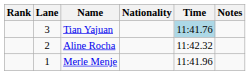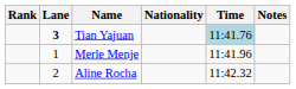 <table class="wikitable sortable" style="text-align:center">
 <tr>
 <th>Rank</th>
 <th>Lane</th>
 <th>Name</th>
 <th>Nationality</th>
 <th>Time</th>
 <th>Notes</th>
 </tr>
 <tr>
 <td></td>
-<td>3</td>
+<td><strong>3</strong></td>
 <td align=left><a href='#'>Tian Yajuan</a></td>
 <td align=left></td>
 <td style="background: lightblue;">11:41.76</td>
+<td></td>
+</tr>
+<tr>
+<td></td>
+<td>1</td>
+<td align=left><a href='#'>Merle Menje</a></td>
+<td align=left></td>
+<td>11:41.96</td>
 <td></td>
 </tr>
 <tr>
 <td></td>
 <td>2</td>
 <td align=left><a href='#'>Aline Rocha</a></td>
 <td align=left></td>
 <td>11:42.32</td>
 <td></td>
 </tr>
-<tr>
-<td></td>
-<td>1</td>
-<td align=left><a href='#'>Merle Menje</a></td>
-<td align=left></td>
-<td>11:41.96</td>
-<td></td>
-</tr>
 </table>
